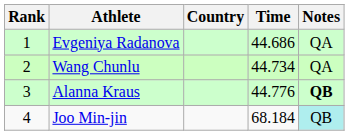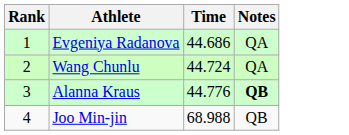 <table class="wikitable sortable" style="text-align:center">
 <tr>
 <th>Rank</th>
 <th>Athlete</th>
-<th>Country</th>
 <th>Time</th>
 <th>Notes</th>
 </tr>
 <tr bgcolor=ccffcc>
 <td>1</td>
 <td align=left><a href='#'>Evgeniya Radanova</a></td>
-<td align=left></td>
 <td>44.686</td>
 <td>QA</td>
 </tr>
 <tr bgcolor=ccffc c>
 <td>2</td>
 <td align=left><a href='#'>Wang Chunlu</a></td>
-<td align=left></td>
-<td>44.734</td>
+<td>44.724</td>
 <td>QA</td>
 </tr>
 <tr bgcolor=ccffcc>
 <td>3</td>
 <td align=left><a href='#'>Alanna Kraus</a></td>
-<td align=left></td>
 <td>44.776</td>
 <td><strong>QB</strong></td>
 </tr>
 <tr>
 <td>4</td>
 <td align=left><a href='#'>Joo Min-jin</a></td>
-<td align=left></td>
-<td>68.184</td>
-<td style="background: paleturquoise;">QB</td>
+<td>68.988</td>
+<td>QB</td>
 </tr>
 </table>
